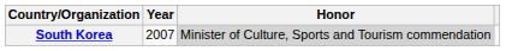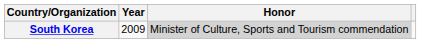 <table class="wikitable plainrowheaders sortable">
 <tr>
 <th scope="col">Country/Organization</th>
 <th scope="col">Year</th>
 <th scope="col">Honor</th>
 <th scope="col" class="unsortable"></th>
 </tr>
 <tr>
 <th scope="row"><a href='#'>South Korea</a></th>
-<td>2007</td>
+<td>2009</td>
 <td style="background: lightgrey;">Minister of Culture, Sports and Tourism commendation</td>
 <td></td>
 </tr>
 </table>
